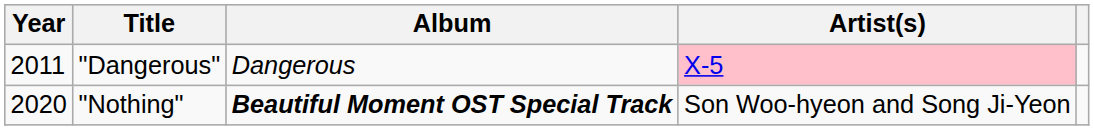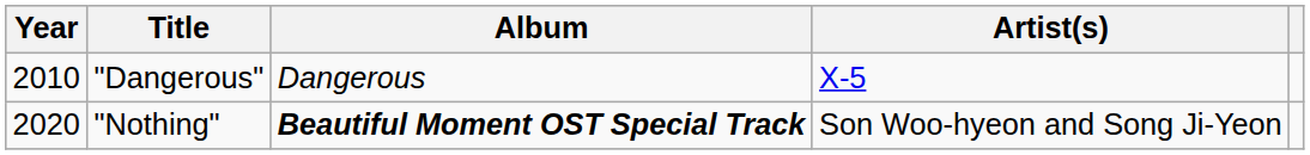 <table class="wikitable sortable">
 <tr>
 <th>Year</th>
 <th>Title</th>
 <th>Album</th>
 <th>Artist(s)</th>
 <th class="unsortable"></th>
 </tr>
 <tr>
-<td>2011</td>
+<td>2010</td>
 <td>"Dangerous"</td>
 <td><em>Dangerous</em></td>
-<td style="background: pink;"><a href='#'>X-5</a></td>
+<td><a href='#'>X-5</a></td>
 <td></td>
 </tr>
 <tr>
 <td>2020</td>
 <td>"Nothing"</td>
 <td><strong><em>Beautiful Moment OST Special Track</em></strong></td>
 <td>Son Woo-hyeon and Song Ji-Yeon</td>
 <td></td>
 </tr>
 </table>
